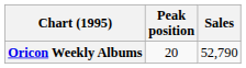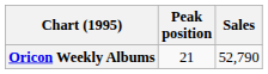 <table class="wikitable sortable plainrowheaders">
 <tr>
 <th scope="col">Chart (1995)</th>
 <th scope="col">Peak<br>position</th>
 <th scope="col">Sales</th>
 </tr>
 <tr>
 <th scope="row"><a href='#'>Oricon</a> Weekly Albums</th>
-<td align="center">20</td>
+<td align="center">21</td>
 <td align="center">52,790</td>
 </tr>
 </table>
